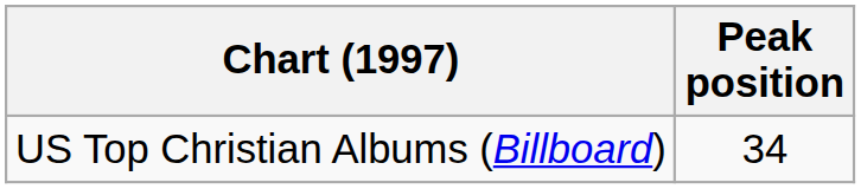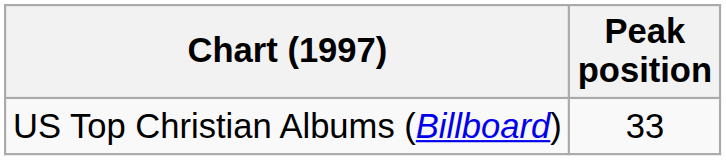 <table class="wikitable">
 <tr>
 <th>Chart (1997)</th>
 <th>Peak<br>position</th>
 </tr>
 <tr>
 <td>US Top Christian Albums (<em><a href='#'>Billboard</a></em>)</td>
-<td style="text-align:center;">34</td>
+<td style="text-align:center;">33</td>
 </tr>
 </table>
